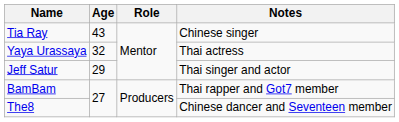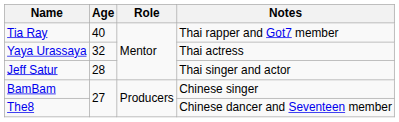 <table class="wikitable">
 <tr>
 <th scope="col">Name</th>
 <th scope="col">Age</th>
 <th scope="col">Role</th>
 <th scope="col">Notes</th>
 </tr>
 <tr>
 <td><a href='#'>Tia Ray</a></td>
-<td>43</td>
+<td>40</td>
 <td rowspan="3">Mentor</td>
-<td>Chinese singer</td>
+<td>Thai rapper and <a href='#'>Got7</a> member</td>
 </tr>
 <tr>
 <td><a href='#'>Yaya Urassaya</a></td>
 <td>32</td>
 <td>Thai actress</td>
 </tr>
 <tr>
 <td><a href='#'>Jeff Satur</a></td>
-<td>29</td>
+<td>28</td>
 <td>Thai singer and actor</td>
 </tr>
 <tr>
 <td><a href='#'>BamBam</a></td>
 <td rowspan="2">27</td>
 <td rowspan="2">Producers</td>
-<td>Thai rapper and <a href='#'>Got7</a> member</td>
+<td>Chinese singer</td>
 </tr>
 <tr>
 <td><a href='#'>The8</a></td>
 <td>Chinese dancer and <a href='#'>Seventeen</a> member</td>
 </tr>
 </table>
